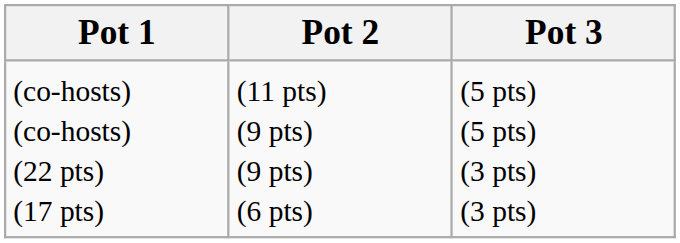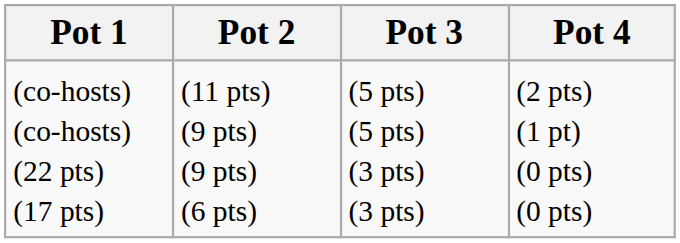 <table class=wikitable>
 <tr>
 <th width=20%>Pot 1</th>
 <th width=20%>Pot 2</th>
 <th width=20%>Pot 3</th>
+<th width=20%>Pot 4</th>
 </tr>
 <tr valign=top>
 <td> <small>(co-hosts)</small><br> <small>(co-hosts)</small><br> <small>(22 pts)</small><br> <small>(17 pts)</small></td>
 <td> <small>(11 pts)</small><br> <small>(9 pts)</small><br> <small>(9 pts)</small><br> <small>(6 pts)</small></td>
 <td> <small>(5 pts)</small><br> <small>(5 pts)</small><br> <small>(3 pts)</small><br> <small>(3 pts)</small></td>
+<td> <small>(2 pts)</small><br> <small>(1 pt)</small><br> <small>(0 pts)</small><br> <small>(0 pts)</small></td>
 </tr>
 </table>
